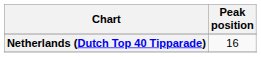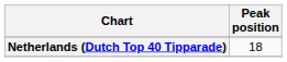 <table class="wikitable sortable plainrowheaders">
 <tr>
 <th scope="col">Chart</th>
 <th scope="col">Peak<br>position</th>
 </tr>
 <tr>
 </tr>
 <tr>
 </tr>
 <tr>
 </tr>
 <tr>
 </tr>
 <tr>
 </tr>
 <tr>
 <th scope="row">Netherlands (<a href='#'>Dutch Top 40 Tipparade</a>)</th>
-<td align="center">16</td>
+<td align="center">18</td>
 </tr>
 <tr>
 </tr>
 <tr>
 </tr>
 <tr>
 </tr>
 <tr>
 </tr>
 <tr>
 </tr>
 <tr>
 </tr>
 </table>
